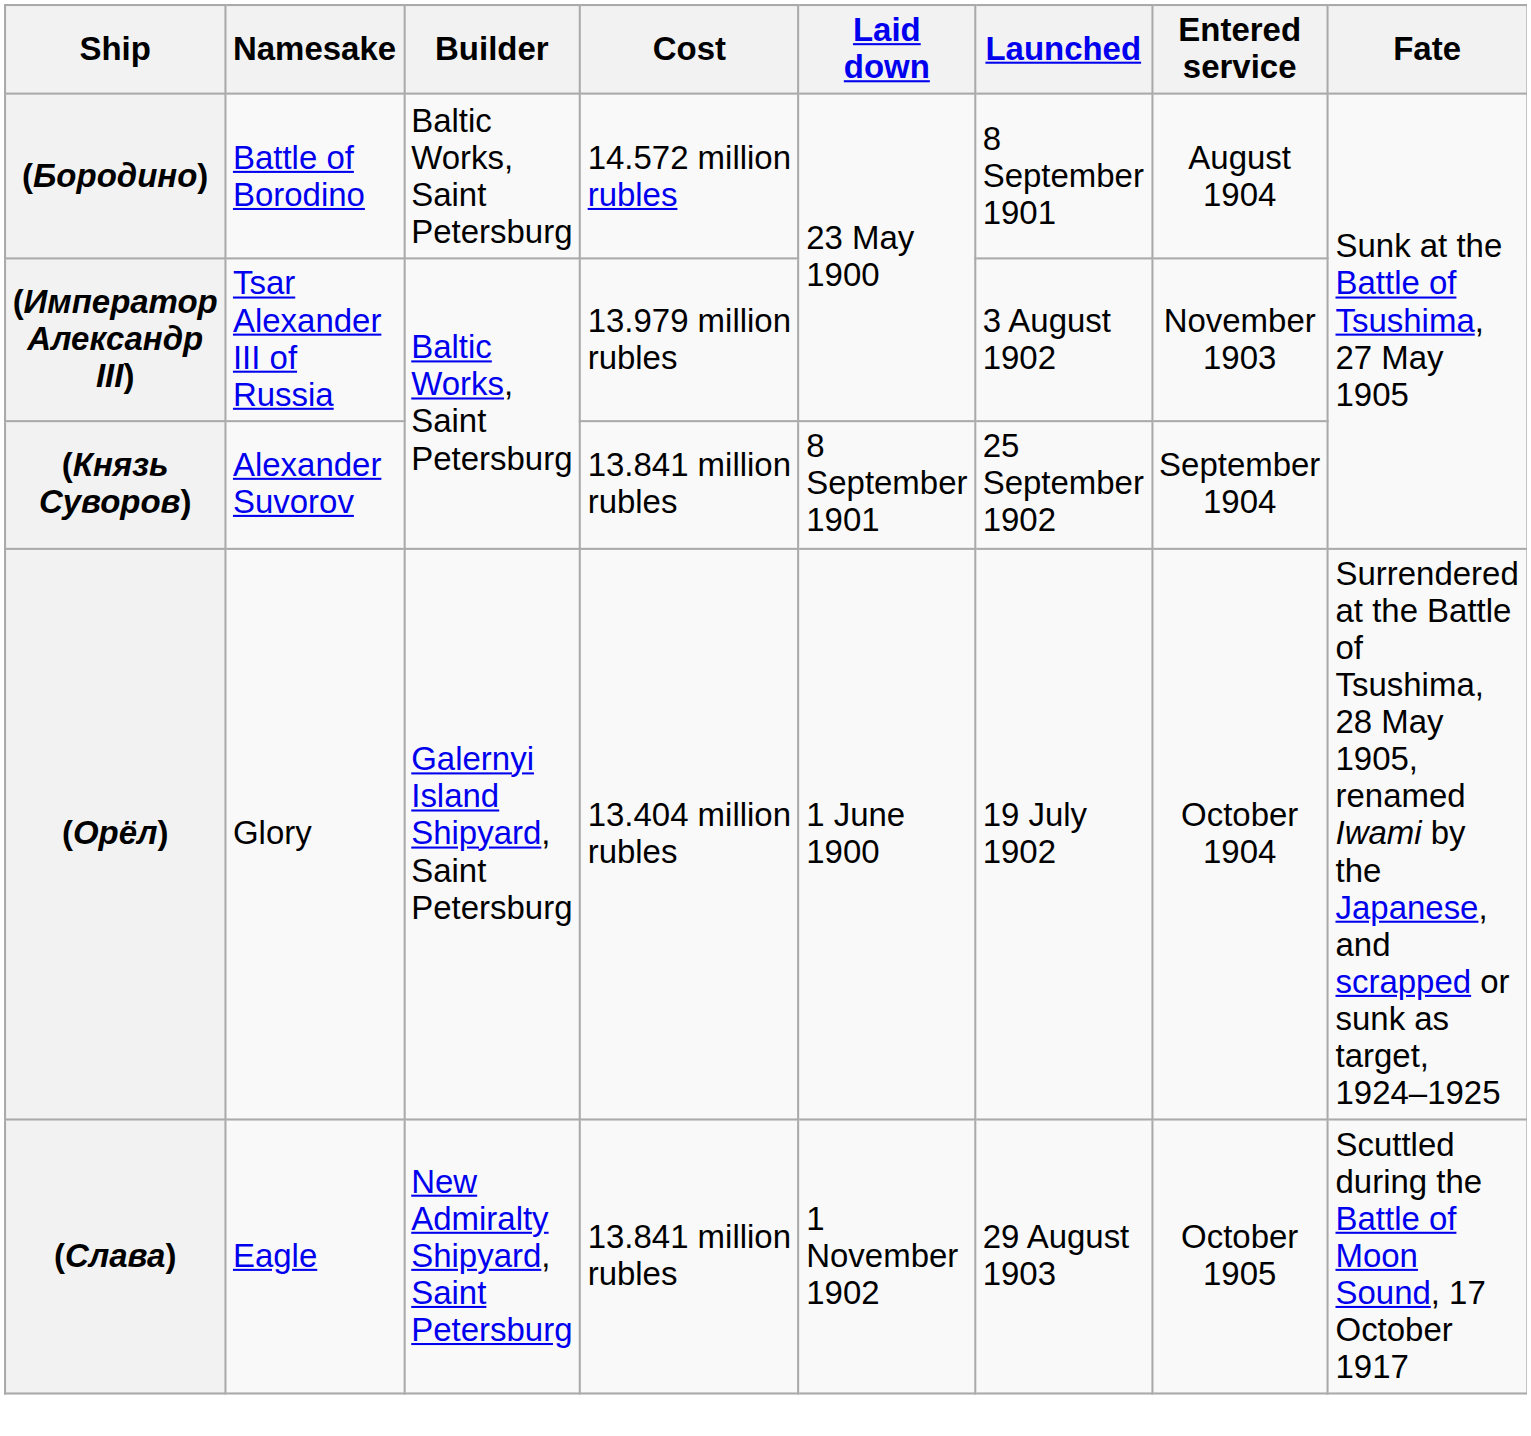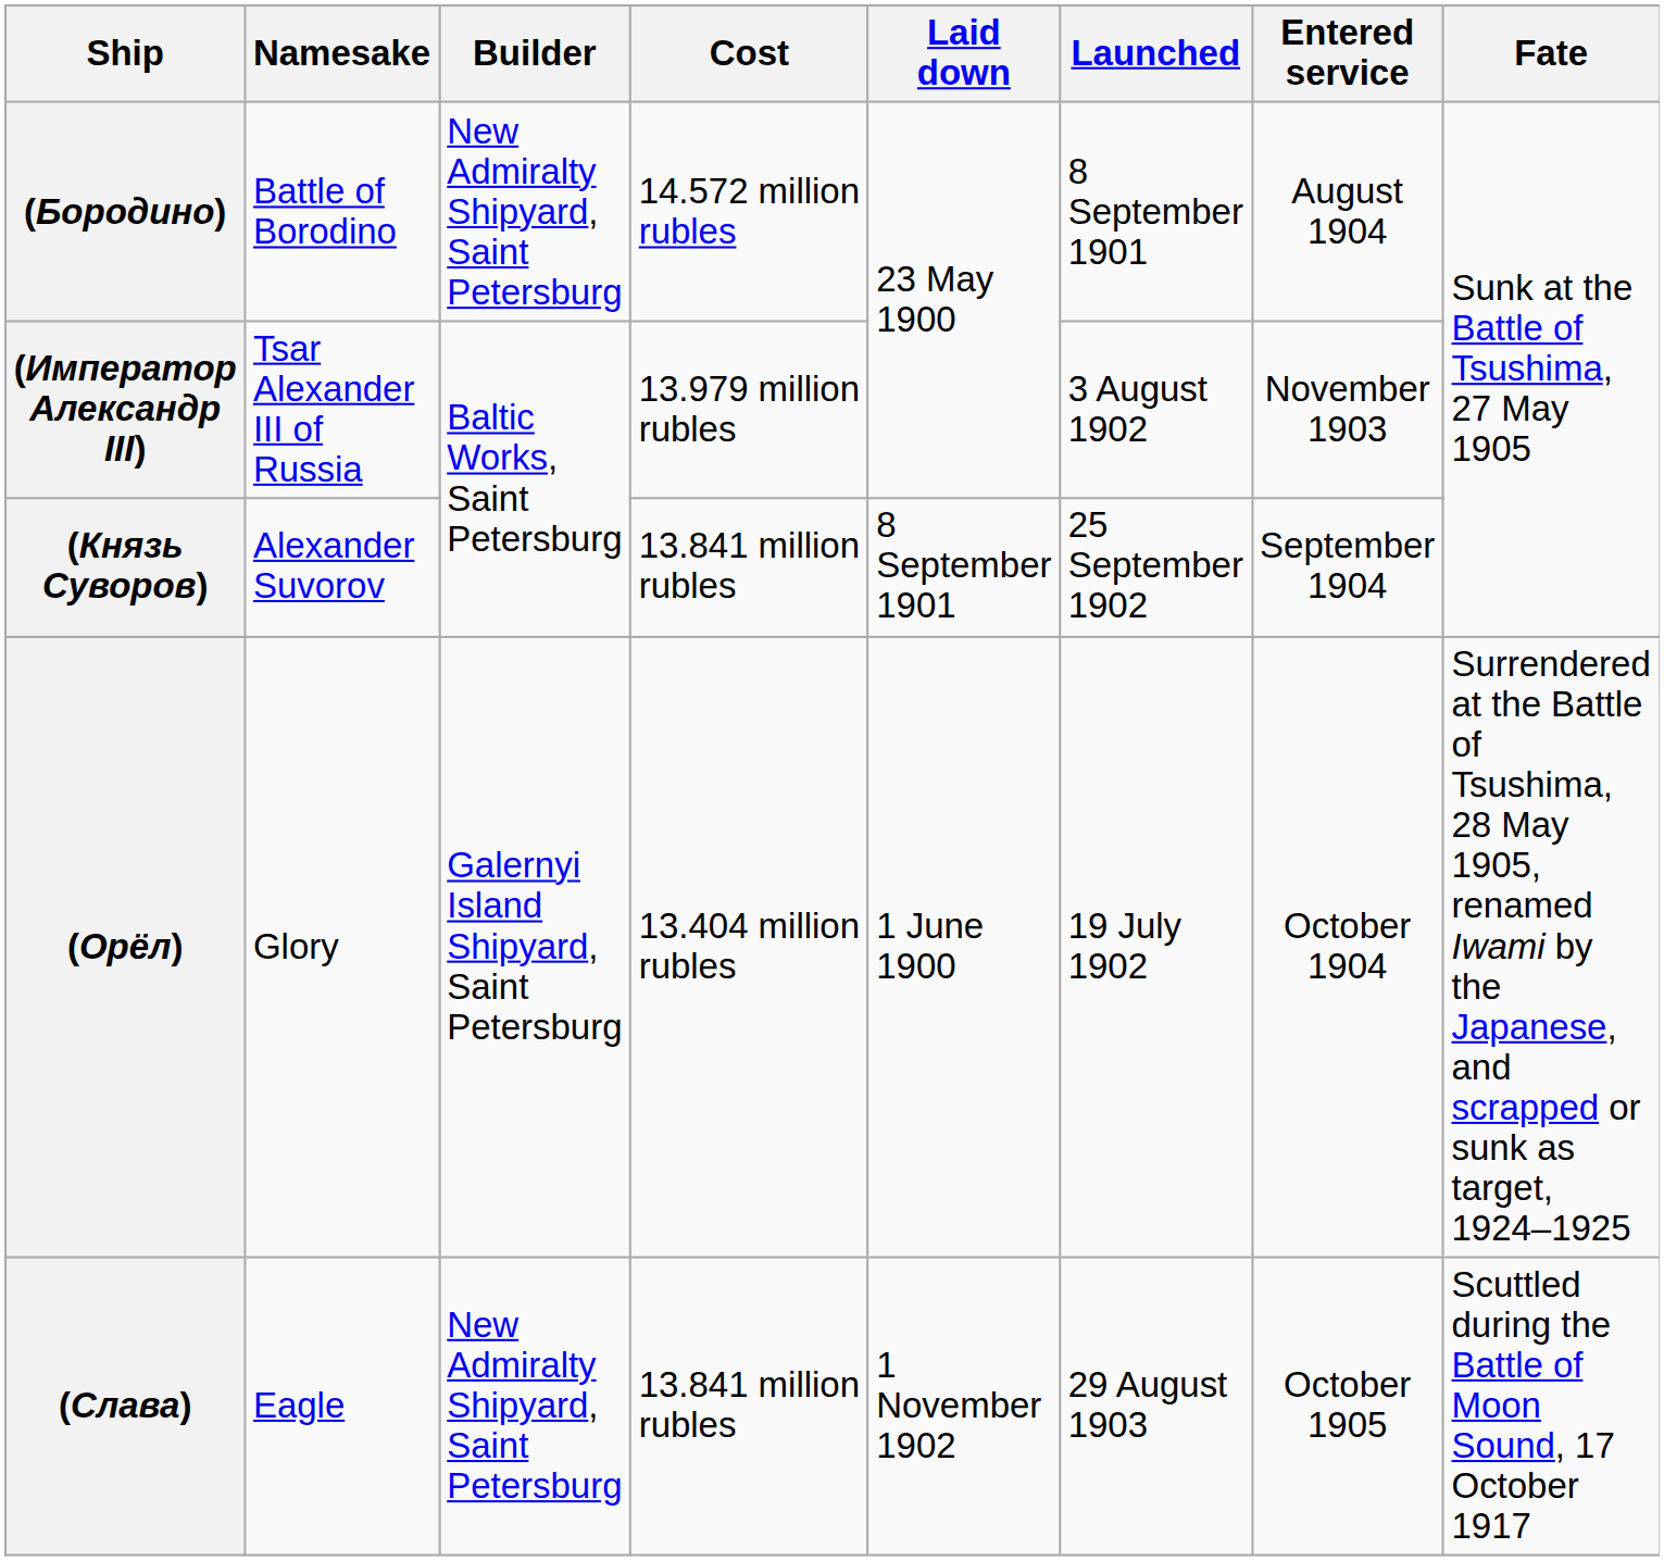 <table class="wikitable plainrowheaders">
 <tr>
 <th scope="col">Ship</th>
 <th scope="col">Namesake</th>
 <th scope="col">Builder</th>
 <th scope="col">Cost</th>
 <th scope="col"><a href='#'>Laid down</a></th>
 <th scope="col"><a href='#'>Launched</a></th>
 <th scope="col">Entered service</th>
 <th scope="col">Fate</th>
 </tr>
 <tr>
 <th scope="row"> (<em>Бородино</em>)</th>
 <td><a href='#'>Battle of Borodino</a></td>
-<td>Baltic Works, Saint Petersburg</td>
+<td><a href='#'>New Admiralty Shipyard</a>, <a href='#'>Saint Petersburg</a></td>
 <td>14.572 million <a href='#'>rubles</a></td>
 <td rowspan=2>23 May 1900</td>
 <td>8 September 1901</td>
 <td style="text-align: center;">August 1904</td>
 <td rowspan=3>Sunk at the <a href='#'>Battle of Tsushima</a>, 27 May 1905</td>
 </tr>
 <tr>
 <th scope="row"> (<em>Император Александр III</em>)</th>
 <td><a href='#'>Tsar</a> <a href='#'>Alexander III of Russia</a></td>
 <td rowspan=2><a href='#'>Baltic Works</a>, Saint Petersburg</td>
 <td>13.979 million rubles</td>
 <td>3 August 1902</td>
 <td style="text-align: center;">November 1903</td>
 </tr>
 <tr>
 <th scope="row"> (<em>Князь Суворов</em>)</th>
 <td><a href='#'>Alexander Suvorov</a></td>
 <td>13.841 million rubles</td>
 <td>8 September 1901</td>
 <td>25 September 1902</td>
 <td style="text-align: center;">September 1904</td>
 </tr>
 <tr>
 <th scope="row"> (<em>Орёл</em>)</th>
 <td>Glory</td>
 <td><a href='#'>Galernyi Island Shipyard</a>, Saint Petersburg</td>
 <td>13.404 million rubles</td>
 <td>1 June 1900</td>
 <td>19 July 1902</td>
 <td style="text-align: center;">October 1904</td>
 <td>Surrendered at the Battle of Tsushima, 28 May 1905, renamed <em>Iwami</em> by the <a href='#'>Japanese</a>, and <a href='#'>scrapped</a> or sunk as target, 1924–1925</td>
 </tr>
 <tr>
 <th scope="row"> (<em>Слава</em>)</th>
 <td><a href='#'>Eagle</a></td>
 <td><a href='#'>New Admiralty Shipyard</a>, <a href='#'>Saint Petersburg</a></td>
 <td>13.841 million rubles</td>
 <td>1 November 1902</td>
 <td>29 August 1903</td>
 <td style="text-align: center;">October 1905</td>
 <td>Scuttled during the <a href='#'>Battle of Moon Sound</a>, 17 October 1917</td>
 </tr>
 </table>
